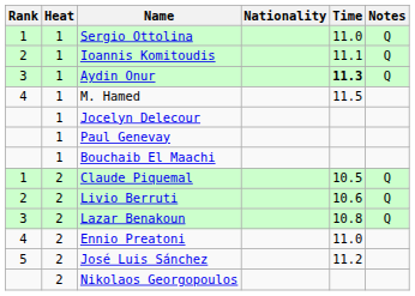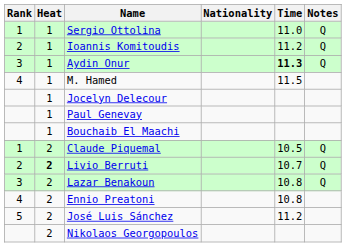 <table class="wikitable sortable" style="text-align:center">
 <tr>
 <th>Rank</th>
 <th>Heat</th>
 <th>Name</th>
 <th>Nationality</th>
 <th>Time</th>
 <th>Notes</th>
 </tr>
 <tr bgcolor=ccffcc>
 <td>1</td>
 <td>1</td>
 <td align=left><a href='#'>Sergio Ottolina</a></td>
 <td align=left></td>
 <td>11.0</td>
 <td>Q</td>
 </tr>
 <tr bgcolor=ccffcc>
 <td>2</td>
 <td>1</td>
 <td align=left><a href='#'>Ioannis Komitoudis</a></td>
 <td align=left></td>
-<td>11.1</td>
+<td>11.2</td>
 <td>Q</td>
 </tr>
 <tr bgcolor=ccffcc>
 <td>3</td>
 <td>1</td>
 <td align=left><a href='#'>Aydin Onur</a></td>
 <td align=left></td>
 <td><strong>11.3</strong></td>
 <td>Q</td>
 </tr>
 <tr>
 <td>4</td>
 <td>1</td>
 <td align=left>M. Hamed</td>
 <td align=left></td>
 <td>11.5</td>
 <td></td>
 </tr>
 <tr>
 <td></td>
 <td>1</td>
 <td align=left><a href='#'>Jocelyn Delecour</a></td>
 <td align=left></td>
 <td></td>
 <td></td>
 </tr>
 <tr>
 <td></td>
 <td>1</td>
 <td align=left><a href='#'>Paul Genevay</a></td>
 <td align=left></td>
 <td></td>
 <td></td>
 </tr>
 <tr>
 <td></td>
 <td>1</td>
 <td align=left><a href='#'>Bouchaib El Maachi</a></td>
 <td align=left></td>
 <td></td>
 <td></td>
 </tr>
 <tr bgcolor=ccffcc>
 <td>1</td>
 <td>2</td>
 <td align=left><a href='#'>Claude Piquemal</a></td>
 <td align=left></td>
 <td>10.5</td>
 <td>Q</td>
 </tr>
 <tr bgcolor=ccffcc>
 <td>2</td>
-<td>2</td>
+<td><strong>2</strong></td>
 <td align=left><a href='#'>Livio Berruti</a></td>
 <td align=left></td>
-<td>10.6</td>
+<td>10.7</td>
 <td>Q</td>
 </tr>
 <tr bgcolor=ccffcc>
 <td>3</td>
 <td>2</td>
 <td align=left><a href='#'>Lazar Benakoun</a></td>
 <td align=left></td>
 <td>10.8</td>
 <td>Q</td>
 </tr>
 <tr>
 <td>4</td>
 <td>2</td>
 <td align=left><a href='#'>Ennio Preatoni</a></td>
 <td align=left></td>
-<td>11.0</td>
+<td>10.8</td>
 <td></td>
 </tr>
 <tr>
 <td>5</td>
 <td>2</td>
 <td align=left><a href='#'>José Luis Sánchez</a></td>
 <td align=left></td>
 <td>11.2</td>
 <td></td>
 </tr>
 <tr>
 <td></td>
 <td>2</td>
 <td align=left><a href='#'>Nikolaos Georgopoulos</a></td>
 <td align=left></td>
 <td></td>
 <td></td>
 </tr>
 </table>
